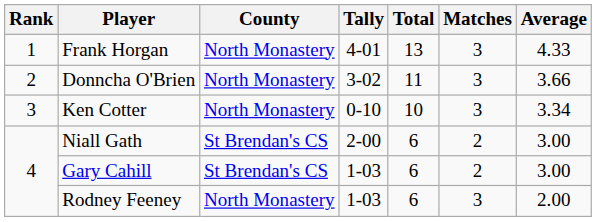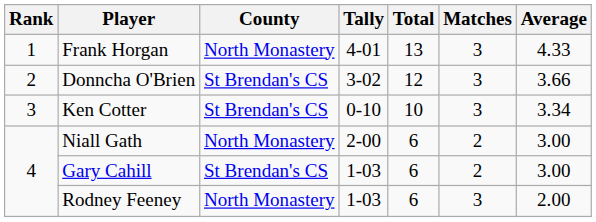 <table class="wikitable">
 <tr>
 <th>Rank</th>
 <th>Player</th>
 <th>County</th>
 <th>Tally</th>
 <th>Total</th>
 <th>Matches</th>
 <th>Average</th>
 </tr>
 <tr>
 <td rowspan=1 align=center>1</td>
 <td>Frank Horgan</td>
 <td><a href='#'>North Monastery</a></td>
 <td align=center>4-01</td>
 <td align=center>13</td>
 <td align=center>3</td>
 <td align=center>4.33</td>
 </tr>
 <tr>
 <td rowspan=1 align=center>2</td>
 <td>Donncha O'Brien</td>
-<td><a href='#'>North Monastery</a></td>
+<td><a href='#'>St Brendan's CS</a></td>
 <td align=center>3-02</td>
-<td align=center>11</td>
+<td align=center>12</td>
 <td align=center>3</td>
 <td align=center>3.66</td>
 </tr>
 <tr>
 <td rowspan=1 align=center>3</td>
 <td>Ken Cotter</td>
-<td><a href='#'>North Monastery</a></td>
+<td><a href='#'>St Brendan's CS</a></td>
 <td align=center>0-10</td>
 <td align=center>10</td>
 <td align=center>3</td>
 <td align=center>3.34</td>
 </tr>
 <tr>
 <td rowspan=3 align=center>4</td>
 <td>Niall Gath</td>
-<td><a href='#'>St Brendan's CS</a></td>
+<td><a href='#'>North Monastery</a></td>
 <td align=center>2-00</td>
 <td align=center>6</td>
 <td align=center>2</td>
 <td align=center>3.00</td>
 </tr>
 <tr>
 <td><a href='#'>Gary Cahill</a></td>
 <td><a href='#'>St Brendan's CS</a></td>
 <td align=center>1-03</td>
 <td align=center>6</td>
 <td align=center>2</td>
 <td align=center>3.00</td>
 </tr>
 <tr>
 <td>Rodney Feeney</td>
 <td><a href='#'>North Monastery</a></td>
 <td align=center>1-03</td>
 <td align=center>6</td>
 <td align=center>3</td>
 <td align=center>2.00</td>
 </tr>
 </table>
